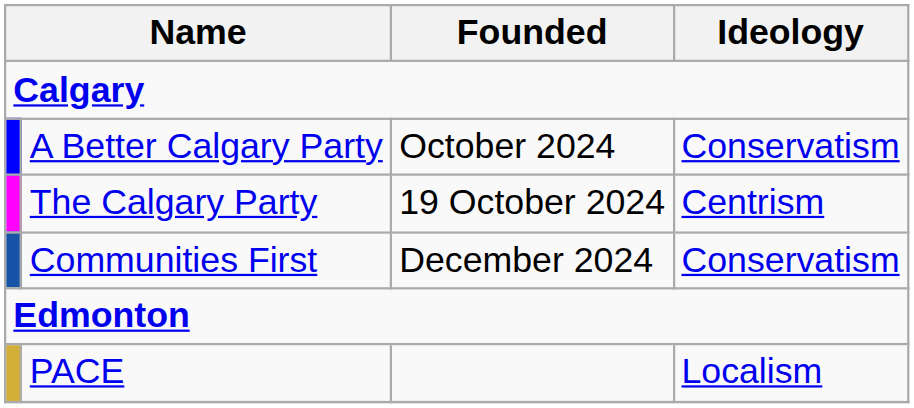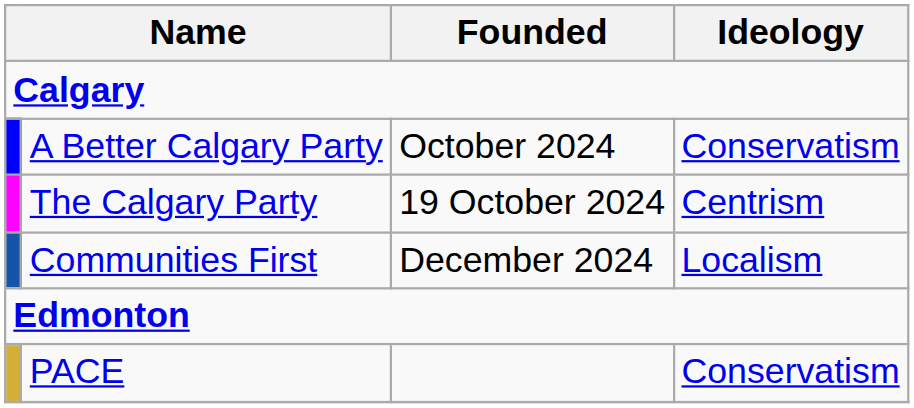 <table class="wikitable">
 <tr>
 <th colspan=2>Name</th>
 <th>Founded</th>
 <th>Ideology</th>
 </tr>
 <tr>
 <td colspan=4><strong><a href='#'>Calgary</a></strong></td>
 </tr>
 <tr>
 <td bgcolor=blue></td>
 <td><a href='#'>A Better Calgary Party</a></td>
 <td>October 2024</td>
 <td><a href='#'>Conservatism</a></td>
 </tr>
 <tr>
 <td bgcolor=#ff01fe></td>
 <td><a href='#'>The Calgary Party</a></td>
 <td>19 October 2024</td>
 <td><a href='#'>Centrism</a></td>
 </tr>
 <tr>
 <td bgcolor=#1754a7></td>
 <td><a href='#'>Communities First</a></td>
 <td>December 2024</td>
-<td><a href='#'>Conservatism</a></td>
+<td><a href='#'>Localism</a></td>
 </tr>
 <tr>
 <td colspan=4><strong><a href='#'>Edmonton</a></strong></td>
 </tr>
 <tr>
 <td bgcolor=#D4AF37></td>
 <td><a href='#'>PACE</a></td>
 <td></td>
-<td><a href='#'>Localism</a></td>
+<td><a href='#'>Conservatism</a></td>
 </tr>
 <tr>
 </tr>
 </table>
